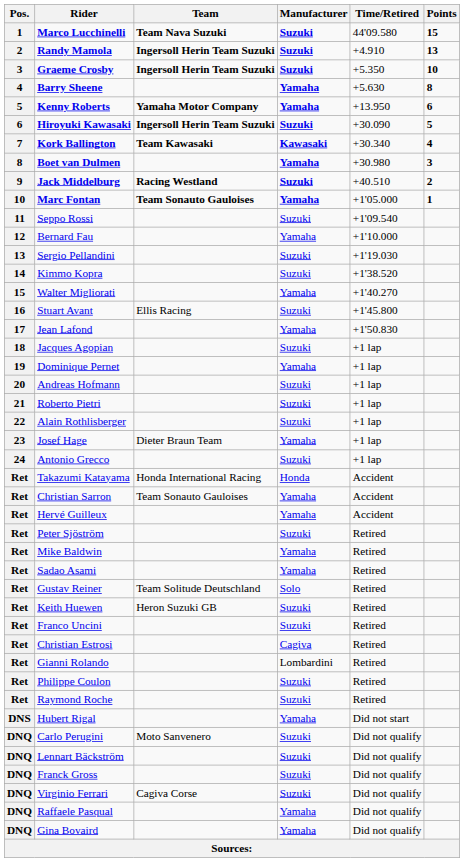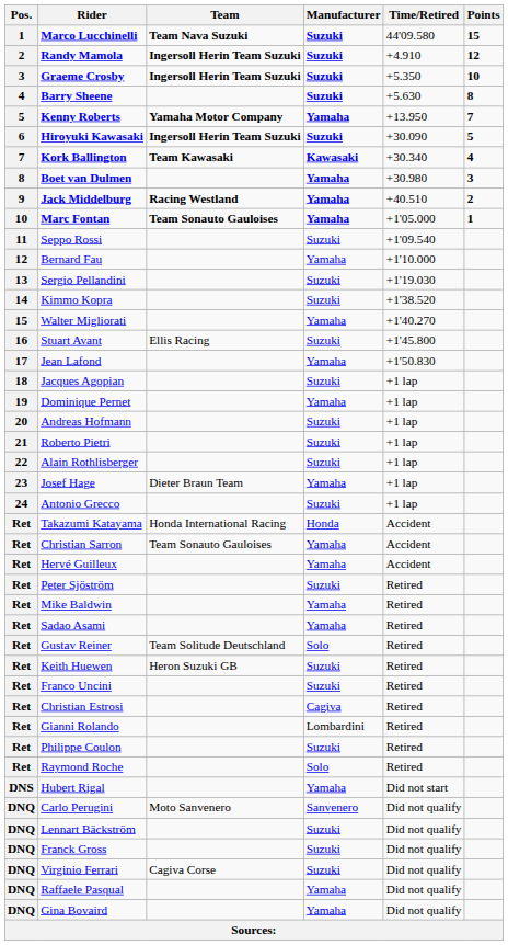 <table class="wikitable" style="font-size: 95%;">
 <tr>
 <th>Pos.</th>
 <th>Rider</th>
 <th>Team</th>
 <th>Manufacturer</th>
 <th>Time/Retired</th>
 <th>Points</th>
 </tr>
 <tr>
 <th>1</th>
 <td> <strong><a href='#'>Marco Lucchinelli</a></strong></td>
 <td><strong>Team Nava Suzuki</strong></td>
 <td><strong><a href='#'>Suzuki</a></strong></td>
 <td>44'09.580</td>
 <td><strong>15</strong></td>
 </tr>
 <tr>
 <th>2</th>
 <td> <strong><a href='#'>Randy Mamola</a></strong></td>
 <td><strong>Ingersoll Herin Team Suzuki</strong></td>
 <td><strong><a href='#'>Suzuki</a></strong></td>
 <td>+4.910</td>
-<td><strong>13</strong></td>
+<td><strong>12</strong></td>
 </tr>
 <tr>
 <th>3</th>
 <td> <strong><a href='#'>Graeme Crosby</a></strong></td>
 <td><strong>Ingersoll Herin Team Suzuki</strong></td>
 <td><strong><a href='#'>Suzuki</a></strong></td>
 <td>+5.350</td>
 <td><strong>10</strong></td>
 </tr>
 <tr>
 <th>4</th>
 <td> <strong><a href='#'>Barry Sheene</a></strong></td>
 <td></td>
-<td><strong><a href='#'>Yamaha</a></strong></td>
+<td><strong><a href='#'>Suzuki</a></strong></td>
 <td>+5.630</td>
 <td><strong>8</strong></td>
 </tr>
 <tr>
 <th>5</th>
 <td> <strong><a href='#'>Kenny Roberts</a></strong></td>
 <td><strong>Yamaha Motor Company</strong></td>
 <td><strong><a href='#'>Yamaha</a></strong></td>
 <td>+13.950</td>
-<td><strong>6</strong></td>
+<td><strong>7</strong></td>
 </tr>
 <tr>
 <th>6</th>
 <td> <strong><a href='#'>Hiroyuki Kawasaki</a></strong></td>
 <td><strong>Ingersoll Herin Team Suzuki</strong></td>
 <td><strong><a href='#'>Suzuki</a></strong></td>
 <td>+30.090</td>
 <td><strong>5</strong></td>
 </tr>
 <tr>
 <th>7</th>
 <td> <strong><a href='#'>Kork Ballington</a></strong></td>
 <td><strong>Team Kawasaki</strong></td>
 <td><strong><a href='#'>Kawasaki</a></strong></td>
 <td>+30.340</td>
 <td><strong>4</strong></td>
 </tr>
 <tr>
 <th>8</th>
 <td> <strong><a href='#'>Boet van Dulmen</a></strong></td>
 <td></td>
 <td><strong><a href='#'>Yamaha</a></strong></td>
 <td>+30.980</td>
 <td><strong>3</strong></td>
 </tr>
 <tr>
 <th>9</th>
 <td> <strong><a href='#'>Jack Middelburg</a></strong></td>
 <td><strong>Racing Westland</strong></td>
-<td><strong><a href='#'>Suzuki</a></strong></td>
+<td><strong><a href='#'>Yamaha</a></strong></td>
 <td>+40.510</td>
 <td><strong>2</strong></td>
 </tr>
 <tr>
 <th>10</th>
 <td> <strong><a href='#'>Marc Fontan</a></strong></td>
 <td><strong>Team Sonauto Gauloises</strong></td>
 <td><strong><a href='#'>Yamaha</a></strong></td>
 <td>+1'05.000</td>
 <td><strong>1</strong></td>
 </tr>
 <tr>
 <th>11</th>
 <td> <a href='#'>Seppo Rossi</a></td>
 <td></td>
 <td><a href='#'>Suzuki</a></td>
 <td>+1'09.540</td>
 <td></td>
 </tr>
 <tr>
 <th>12</th>
 <td> <a href='#'>Bernard Fau</a></td>
 <td></td>
 <td><a href='#'>Yamaha</a></td>
 <td>+1'10.000</td>
 <td></td>
 </tr>
 <tr>
 <th>13</th>
 <td> <a href='#'>Sergio Pellandini</a></td>
 <td></td>
 <td><a href='#'>Suzuki</a></td>
 <td>+1'19.030</td>
 <td></td>
 </tr>
 <tr>
 <th>14</th>
 <td> <a href='#'>Kimmo Kopra</a></td>
 <td></td>
 <td><a href='#'>Suzuki</a></td>
 <td>+1'38.520</td>
 <td></td>
 </tr>
 <tr>
 <th>15</th>
 <td> <a href='#'>Walter Migliorati</a></td>
 <td></td>
 <td><a href='#'>Yamaha</a></td>
 <td>+1'40.270</td>
 <td></td>
 </tr>
 <tr>
 <th>16</th>
 <td> <a href='#'>Stuart Avant</a></td>
 <td>Ellis Racing</td>
 <td><a href='#'>Suzuki</a></td>
 <td>+1'45.800</td>
 <td></td>
 </tr>
 <tr>
 <th>17</th>
 <td> <a href='#'>Jean Lafond</a></td>
 <td></td>
 <td><a href='#'>Yamaha</a></td>
 <td>+1'50.830</td>
 <td></td>
 </tr>
 <tr>
 <th>18</th>
 <td> <a href='#'>Jacques Agopian</a></td>
 <td></td>
 <td><a href='#'>Suzuki</a></td>
 <td>+1 lap</td>
 <td></td>
 </tr>
 <tr>
 <th>19</th>
 <td> <a href='#'>Dominique Pernet</a></td>
 <td></td>
 <td><a href='#'>Yamaha</a></td>
 <td>+1 lap</td>
 <td></td>
 </tr>
 <tr>
 <th>20</th>
 <td> <a href='#'>Andreas Hofmann</a></td>
 <td></td>
 <td><a href='#'>Suzuki</a></td>
 <td>+1 lap</td>
 <td></td>
 </tr>
 <tr>
 <th>21</th>
 <td> <a href='#'>Roberto Pietri</a></td>
 <td></td>
 <td><a href='#'>Suzuki</a></td>
 <td>+1 lap</td>
 <td></td>
 </tr>
 <tr>
 <th>22</th>
 <td> <a href='#'>Alain Rothlisberger</a></td>
 <td></td>
 <td><a href='#'>Suzuki</a></td>
 <td>+1 lap</td>
 <td></td>
 </tr>
 <tr>
 <th>23</th>
 <td> <a href='#'>Josef Hage</a></td>
 <td>Dieter Braun Team</td>
 <td><a href='#'>Yamaha</a></td>
 <td>+1 lap</td>
 <td></td>
 </tr>
 <tr>
 <th>24</th>
 <td> <a href='#'>Antonio Grecco</a></td>
 <td></td>
 <td><a href='#'>Suzuki</a></td>
 <td>+1 lap</td>
 <td></td>
 </tr>
 <tr>
 <th>Ret</th>
 <td> <a href='#'>Takazumi Katayama</a></td>
 <td>Honda International Racing</td>
 <td><a href='#'>Honda</a></td>
 <td>Accident</td>
 <td></td>
 </tr>
 <tr>
 <th>Ret</th>
 <td> <a href='#'>Christian Sarron</a></td>
 <td>Team Sonauto Gauloises</td>
 <td><a href='#'>Yamaha</a></td>
 <td>Accident</td>
 <td></td>
 </tr>
 <tr>
 <th>Ret</th>
 <td> <a href='#'>Hervé Guilleux</a></td>
 <td></td>
 <td><a href='#'>Yamaha</a></td>
 <td>Accident</td>
 <td></td>
 </tr>
 <tr>
 <th>Ret</th>
 <td> <a href='#'>Peter Sjöström</a></td>
 <td></td>
 <td><a href='#'>Suzuki</a></td>
 <td>Retired</td>
 <td></td>
 </tr>
 <tr>
 <th>Ret</th>
 <td> <a href='#'>Mike Baldwin</a></td>
 <td></td>
 <td><a href='#'>Yamaha</a></td>
 <td>Retired</td>
 <td></td>
 </tr>
 <tr>
 <th>Ret</th>
 <td> <a href='#'>Sadao Asami</a></td>
 <td></td>
 <td><a href='#'>Yamaha</a></td>
 <td>Retired</td>
 <td></td>
 </tr>
 <tr>
 <th>Ret</th>
 <td> <a href='#'>Gustav Reiner</a></td>
 <td>Team Solitude Deutschland</td>
 <td><a href='#'>Solo</a></td>
 <td>Retired</td>
 <td></td>
 </tr>
 <tr>
 <th>Ret</th>
 <td> <a href='#'>Keith Huewen</a></td>
 <td>Heron Suzuki GB</td>
 <td><a href='#'>Suzuki</a></td>
 <td>Retired</td>
 <td></td>
 </tr>
 <tr>
 <th>Ret</th>
 <td> <a href='#'>Franco Uncini</a></td>
 <td></td>
 <td><a href='#'>Suzuki</a></td>
 <td>Retired</td>
 <td></td>
 </tr>
 <tr>
 <th>Ret</th>
 <td> <a href='#'>Christian Estrosi</a></td>
 <td></td>
 <td><a href='#'>Cagiva</a></td>
 <td>Retired</td>
 <td></td>
 </tr>
 <tr>
 <th>Ret</th>
 <td> <a href='#'>Gianni Rolando</a></td>
 <td></td>
 <td>Lombardini</td>
 <td>Retired</td>
 <td></td>
 </tr>
 <tr>
 <th>Ret</th>
 <td> <a href='#'>Philippe Coulon</a></td>
 <td></td>
 <td><a href='#'>Suzuki</a></td>
 <td>Retired</td>
 <td></td>
 </tr>
 <tr>
 <th>Ret</th>
 <td> <a href='#'>Raymond Roche</a></td>
 <td></td>
-<td><a href='#'>Suzuki</a></td>
+<td><a href='#'>Solo</a></td>
 <td>Retired</td>
 <td></td>
 </tr>
 <tr>
 <th>DNS</th>
 <td> <a href='#'>Hubert Rigal</a></td>
 <td></td>
 <td><a href='#'>Yamaha</a></td>
 <td>Did not start</td>
 <td></td>
 </tr>
 <tr>
 <th>DNQ</th>
 <td> <a href='#'>Carlo Perugini</a></td>
 <td>Moto Sanvenero</td>
-<td><a href='#'>Suzuki</a></td>
+<td><a href='#'>Sanvenero</a></td>
 <td>Did not qualify</td>
 <td></td>
 </tr>
 <tr>
 <th>DNQ</th>
 <td> <a href='#'>Lennart Bäckström</a></td>
 <td></td>
 <td><a href='#'>Suzuki</a></td>
 <td>Did not qualify</td>
 <td></td>
 </tr>
 <tr>
 <th>DNQ</th>
 <td> <a href='#'>Franck Gross</a></td>
 <td></td>
 <td><a href='#'>Suzuki</a></td>
 <td>Did not qualify</td>
 <td></td>
 </tr>
 <tr>
 <th>DNQ</th>
 <td> <a href='#'>Virginio Ferrari</a></td>
 <td>Cagiva Corse</td>
 <td><a href='#'>Suzuki</a></td>
 <td>Did not qualify</td>
 <td></td>
 </tr>
 <tr>
 <th>DNQ</th>
 <td> <a href='#'>Raffaele Pasqual</a></td>
 <td></td>
 <td><a href='#'>Yamaha</a></td>
 <td>Did not qualify</td>
 <td></td>
 </tr>
 <tr>
 <th>DNQ</th>
 <td> <a href='#'>Gina Bovaird</a></td>
 <td></td>
 <td><a href='#'>Yamaha</a></td>
 <td>Did not qualify</td>
 <td></td>
 </tr>
 <tr>
 <th colspan=8>Sources:</th>
 </tr>
 </table>
